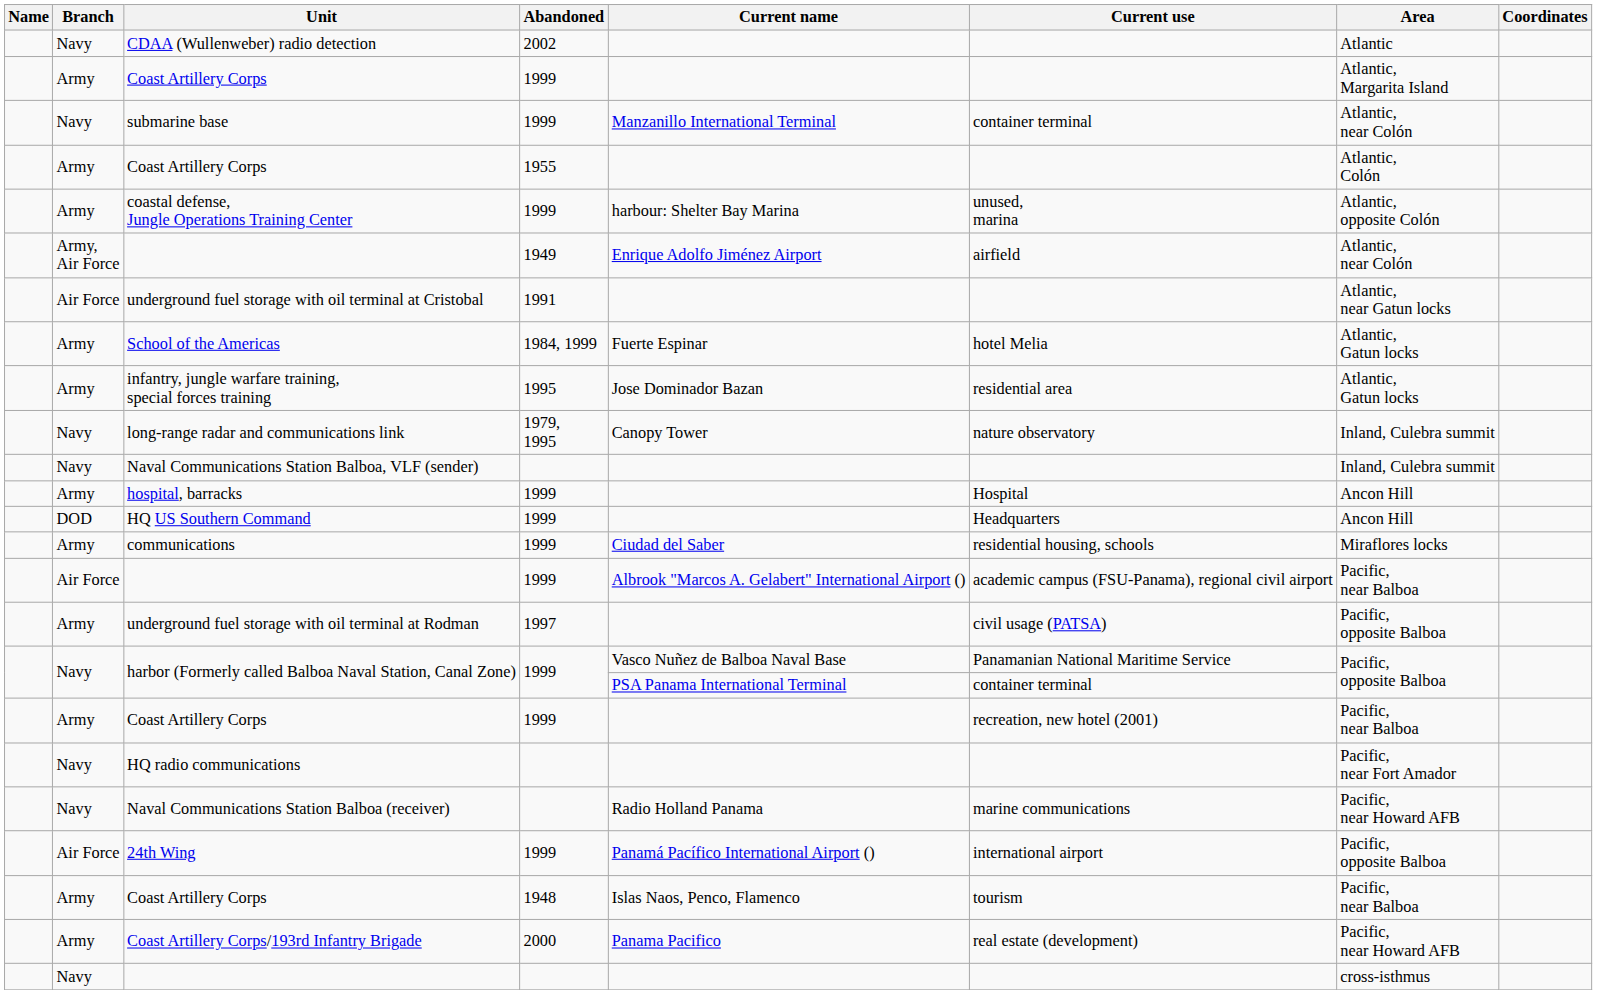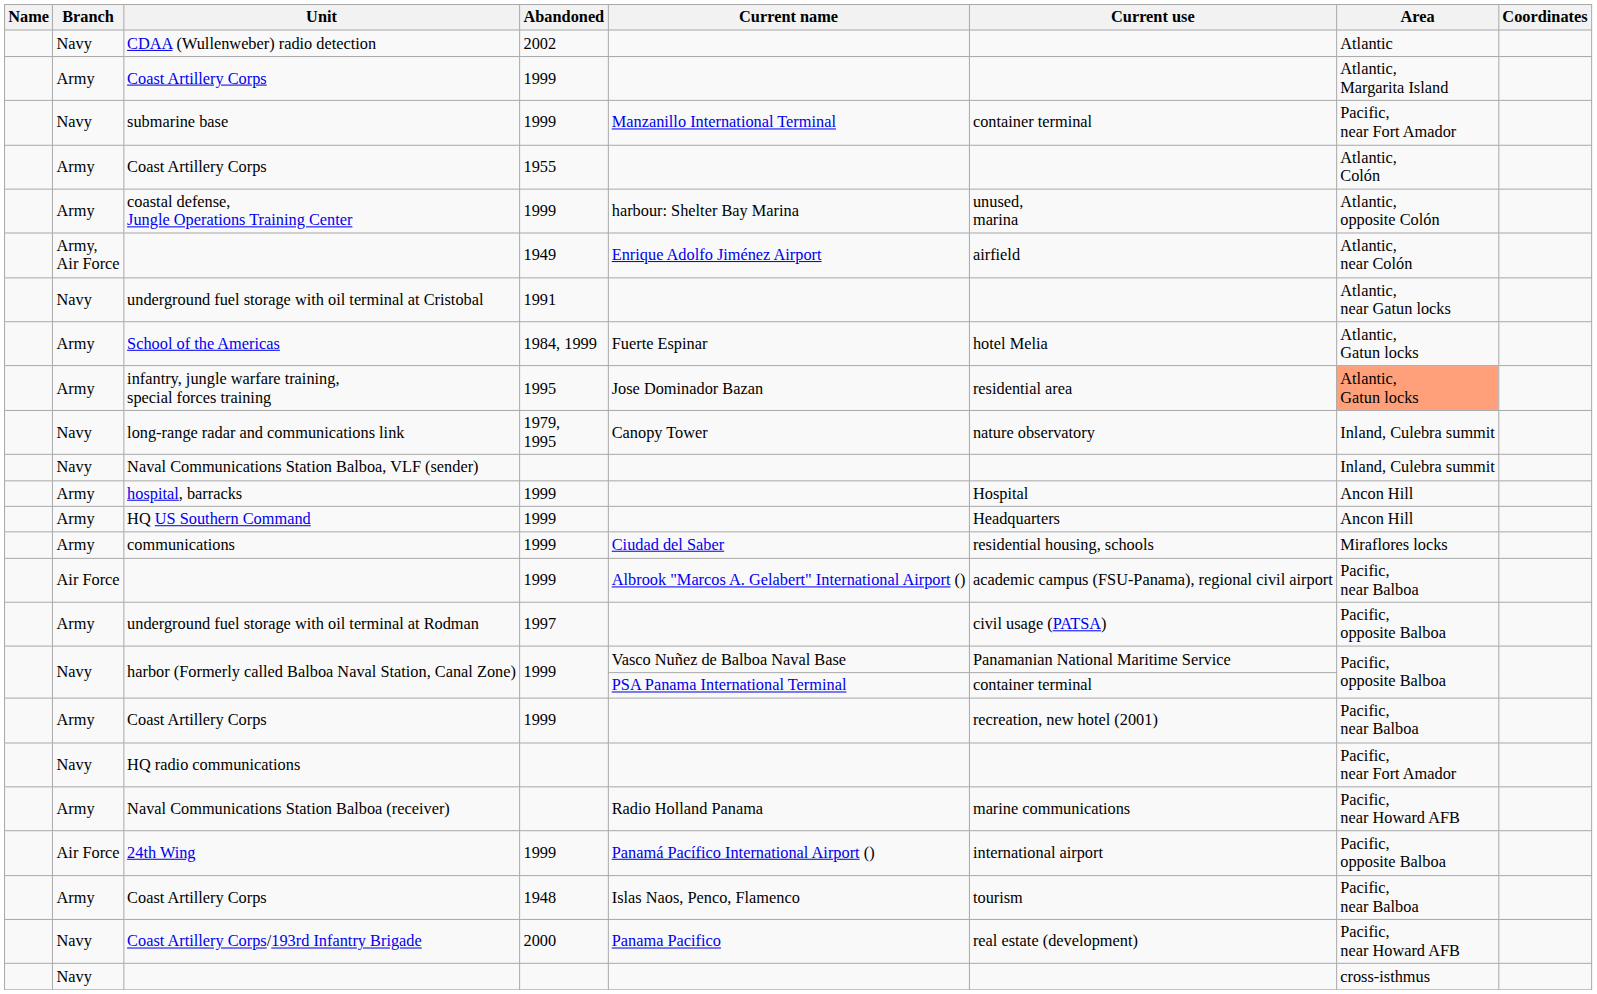 <table class="wikitable sortable">
 <tr>
 <th>Name</th>
 <th>Branch</th>
 <th>Unit</th>
 <th>Abandoned</th>
 <th>Current name</th>
 <th>Current use</th>
 <th>Area</th>
 <th>Coordinates</th>
 </tr>
 <tr>
 <td></td>
 <td>Navy</td>
 <td><a href='#'>CDAA</a> (Wullenweber) radio detection</td>
 <td>2002</td>
 <td></td>
 <td></td>
 <td>Atlantic</td>
 <td></td>
 </tr>
 <tr>
 <td></td>
 <td>Army</td>
 <td><a href='#'>Coast Artillery Corps</a></td>
 <td>1999</td>
 <td></td>
 <td></td>
 <td>Atlantic,<br>Margarita Island</td>
 <td></td>
 </tr>
 <tr>
 <td></td>
 <td>Navy</td>
 <td>submarine base</td>
 <td>1999</td>
 <td><a href='#'>Manzanillo International Terminal</a></td>
 <td>container terminal</td>
-<td>Atlantic,<br>near Colón</td>
+<td>Pacific,<br>near Fort Amador</td>
 <td></td>
 </tr>
 <tr>
 <td></td>
 <td>Army</td>
 <td>Coast Artillery Corps</td>
 <td>1955</td>
 <td></td>
 <td></td>
 <td>Atlantic,<br>Colón</td>
 <td><br></td>
 </tr>
 <tr>
 <td></td>
 <td>Army</td>
 <td>coastal defense,<br><a href='#'>Jungle Operations Training Center</a></td>
 <td>1999</td>
 <td>harbour: Shelter Bay Marina</td>
 <td>unused,<br>marina</td>
 <td>Atlantic,<br>opposite Colón</td>
 <td></td>
 </tr>
 <tr>
 <td></td>
 <td>Army,<br>Air Force</td>
 <td></td>
 <td>1949</td>
 <td><a href='#'>Enrique Adolfo Jiménez Airport</a></td>
 <td>airfield</td>
 <td>Atlantic,<br>near Colón</td>
 <td></td>
 </tr>
 <tr>
 <td></td>
-<td>Air Force</td>
+<td>Navy</td>
 <td>underground fuel storage with oil terminal at Cristobal</td>
 <td>1991</td>
 <td></td>
 <td></td>
 <td>Atlantic,<br>near Gatun locks</td>
 <td><br></td>
 </tr>
 <tr>
 <td></td>
 <td>Army</td>
 <td><a href='#'>School of the Americas</a></td>
 <td>1984, 1999</td>
 <td>Fuerte Espinar</td>
 <td>hotel Melia</td>
 <td>Atlantic,<br>Gatun locks</td>
 <td></td>
 </tr>
 <tr>
 <td></td>
 <td>Army</td>
 <td>infantry, jungle warfare training,<br>special forces training</td>
 <td>1995</td>
 <td>Jose Dominador Bazan</td>
 <td>residential area</td>
-<td>Atlantic,<br>Gatun locks</td>
+<td style="background: lightsalmon;">Atlantic,<br>Gatun locks</td>
 <td></td>
 </tr>
 <tr>
 <td></td>
 <td>Navy</td>
 <td>long-range radar and communications link</td>
 <td>1979,<br>1995</td>
 <td>Canopy Tower</td>
 <td>nature observatory</td>
 <td>Inland, Culebra summit</td>
 <td></td>
 </tr>
 <tr>
 <td></td>
 <td>Navy</td>
 <td>Naval Communications Station Balboa, VLF (sender)</td>
 <td></td>
 <td></td>
 <td></td>
 <td>Inland, Culebra summit</td>
 <td></td>
 </tr>
 <tr>
 <td></td>
 <td>Army</td>
 <td><a href='#'>hospital</a>, barracks</td>
 <td>1999</td>
 <td></td>
 <td>Hospital</td>
 <td>Ancon Hill</td>
 <td></td>
 </tr>
 <tr>
 <td></td>
-<td>DOD</td>
+<td>Army</td>
 <td>HQ <a href='#'>US Southern Command</a></td>
 <td>1999</td>
 <td></td>
 <td>Headquarters</td>
 <td>Ancon Hill</td>
 <td></td>
 </tr>
 <tr>
 <td></td>
 <td>Army</td>
 <td>communications</td>
 <td>1999</td>
 <td><a href='#'>Ciudad del Saber</a></td>
 <td>residential housing, schools</td>
 <td>Miraflores locks</td>
 <td></td>
 </tr>
 <tr>
 <td></td>
 <td>Air Force</td>
 <td></td>
 <td>1999</td>
 <td><a href='#'>Albrook "Marcos A. Gelabert" International Airport</a> ()</td>
 <td>academic campus (FSU-Panama), regional civil airport</td>
 <td>Pacific,<br>near Balboa</td>
 <td></td>
 </tr>
 <tr>
 <td></td>
 <td>Army</td>
 <td>underground fuel storage with oil terminal at Rodman</td>
 <td>1997</td>
 <td></td>
 <td>civil usage (<a href='#'>PATSA</a>)</td>
 <td>Pacific,<br> opposite Balboa</td>
 <td></td>
 </tr>
 <tr>
 <td rowspan="2"></td>
 <td rowspan="2">Navy</td>
 <td rowspan="2">harbor (Formerly called Balboa Naval Station, Canal Zone)</td>
 <td rowspan="2">1999</td>
 <td>Vasco Nuñez de Balboa Naval Base</td>
 <td>Panamanian National Maritime Service</td>
 <td rowspan="2">Pacific,<br>opposite Balboa</td>
 <td rowspan="2"></td>
 </tr>
 <tr>
 <td><a href='#'>PSA Panama International Terminal</a></td>
 <td>container terminal</td>
 </tr>
 <tr>
 <td></td>
 <td>Army</td>
 <td>Coast Artillery Corps</td>
 <td>1999</td>
 <td></td>
 <td>recreation, new hotel (2001)</td>
 <td>Pacific,<br>near Balboa</td>
 <td></td>
 </tr>
 <tr>
 <td></td>
 <td>Navy</td>
 <td>HQ radio communications</td>
 <td></td>
 <td></td>
 <td></td>
 <td>Pacific,<br>near Fort Amador</td>
 <td></td>
 </tr>
 <tr>
 <td></td>
-<td>Navy</td>
+<td>Army</td>
 <td>Naval Communications Station Balboa  (receiver)</td>
 <td></td>
 <td>Radio Holland Panama</td>
 <td>marine communications</td>
 <td>Pacific,<br>near Howard AFB</td>
 <td><br></td>
 </tr>
 <tr>
 <td></td>
 <td>Air Force</td>
 <td><a href='#'>24th Wing</a></td>
 <td>1999</td>
 <td><a href='#'>Panamá Pacífico International Airport</a> ()</td>
 <td>international airport</td>
 <td>Pacific,<br>opposite Balboa</td>
 <td></td>
 </tr>
 <tr>
 <td></td>
 <td>Army</td>
 <td>Coast Artillery Corps</td>
 <td>1948</td>
 <td>Islas Naos, Penco, Flamenco</td>
 <td>tourism</td>
 <td>Pacific,<br>near Balboa</td>
 <td></td>
 </tr>
 <tr>
 <td></td>
-<td>Army</td>
+<td>Navy</td>
 <td><a href='#'>Coast Artillery Corps</a>/<a href='#'>193rd Infantry Brigade</a></td>
 <td>2000</td>
 <td><a href='#'>Panama Pacifico</a></td>
 <td>real estate (development)</td>
 <td>Pacific,<br>near Howard AFB</td>
 <td><br></td>
 </tr>
 <tr>
 <td></td>
 <td>Navy</td>
 <td></td>
 <td></td>
 <td></td>
 <td></td>
 <td>cross-isthmus</td>
 <td><br></td>
 </tr>
 </table>
